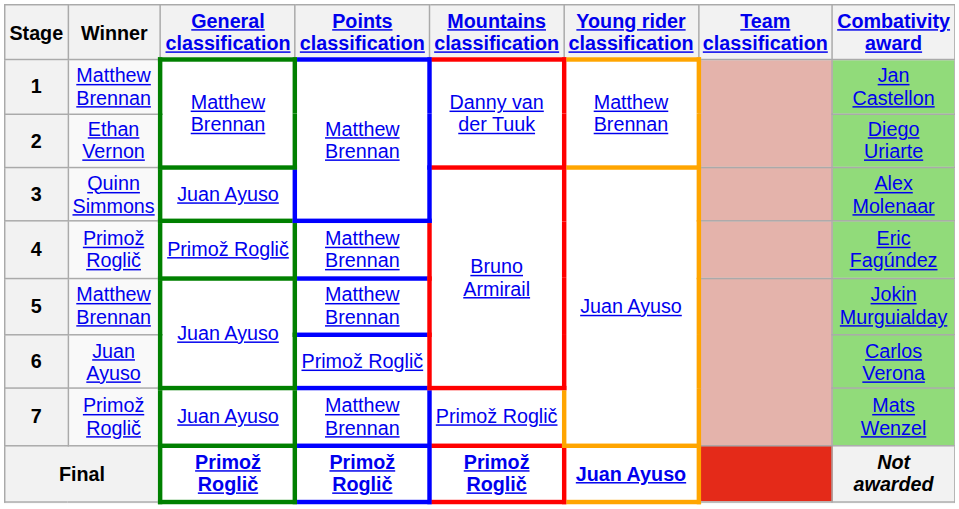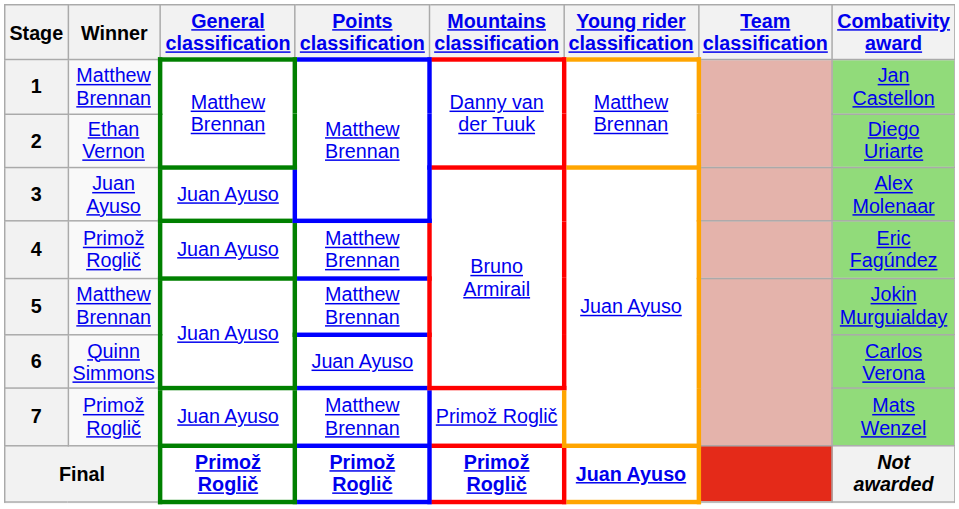 <table class="wikitable" style="text-align: center; font-size:smaller;">
 <tr style="background:#efefef;">
 <th style="width:2%;">Stage</th>
 <th style="width:14%;">Winner</th>
 <th style="width:14%;"><a href='#'>General classification</a><br></th>
 <th style="width:14%;"><a href='#'>Points classification</a><br></th>
 <th style="width:14%;"><a href='#'>Mountains classification</a><br></th>
 <th style="width:14%;"><a href='#'>Young rider classification</a><br></th>
 <th style="width:14%;"><a href='#'>Team classification</a><br></th>
 <th style="width:14%;"><a href='#'>Combativity award</a><br></th>
 </tr>
 <tr>
 <th>1</th>
 <td><a href='#'>Matthew Brennan</a></td>
 <td style="background:white; border:3px solid green;" rowspan="2"><a href='#'>Matthew Brennan</a></td>
 <td style="background:white; border:3px solid blue;" rowspan="3"><a href='#'>Matthew Brennan</a></td>
 <td style="background:white; border:3px solid red;" rowspan="2"><a href='#'>Danny van der Tuuk</a></td>
 <td style="background:white; border:3px solid orange;" rowspan="2"><a href='#'>Matthew Brennan</a></td>
 <td style="background:#E4B3AB;" rowspan="2"></td>
 <td style="background:#91DB7A;"><a href='#'>Jan Castellon</a></td>
 </tr>
 <tr>
 <th>2</th>
 <td><a href='#'>Ethan Vernon</a></td>
 <td style="background:#91DB7A;"><a href='#'>Diego Uriarte</a></td>
 </tr>
 <tr>
 <th>3</th>
-<td><a href='#'>Quinn Simmons</a></td>
+<td><a href='#'>Juan Ayuso</a></td>
 <td style="background:white; border:3px solid green;"><a href='#'>Juan Ayuso</a></td>
 <td style="background:white; border:3px solid red;" rowspan="4"><a href='#'>Bruno Armirail</a></td>
 <td style="background:white; border:3px solid orange;" rowspan="5"><a href='#'>Juan Ayuso</a></td>
 <td style="background:#E4B3AB;"></td>
 <td style="background:#91DB7A;"><a href='#'>Alex Molenaar</a></td>
 </tr>
 <tr>
 <th>4</th>
 <td><a href='#'>Primož Roglič</a></td>
-<td style="background:white; border:3px solid green;"><a href='#'>Primož Roglič</a></td>
+<td style="background:white; border:3px solid green;"><a href='#'>Juan Ayuso</a></td>
 <td style="background:white; border:3px solid blue;"><a href='#'>Matthew Brennan</a></td>
 <td style="background:#E4B3AB;"></td>
 <td style="background:#91DB7A;"><a href='#'>Eric Fagúndez</a></td>
 </tr>
 <tr>
 <th>5</th>
 <td><a href='#'>Matthew Brennan</a></td>
 <td style="background:white; border:3px solid green;" rowspan="2"><a href='#'>Juan Ayuso</a></td>
 <td style="background:white; border:3px solid blue;"><a href='#'>Matthew Brennan</a></td>
 <td style="background:#E4B3AB;" rowspan="3"></td>
 <td style="background:#91DB7A;"><a href='#'>Jokin Murguialday</a></td>
 </tr>
 <tr>
 <th>6</th>
-<td><a href='#'>Juan Ayuso</a></td>
-<td style="background:white; border:3px solid blue;"><a href='#'>Primož Roglič</a></td>
+<td><a href='#'>Quinn Simmons</a></td>
+<td style="background:white; border:3px solid blue;"><a href='#'>Juan Ayuso</a></td>
 <td style="background:#91DB7A;"><a href='#'>Carlos Verona</a></td>
 </tr>
 <tr>
 <th>7</th>
 <td><a href='#'>Primož Roglič</a></td>
 <td style="background:white; border:3px solid green;"><a href='#'>Juan Ayuso</a></td>
 <td style="background:white; border:3px solid blue;"><a href='#'>Matthew Brennan</a></td>
 <td style="background:white; border:3px solid red;"><a href='#'>Primož Roglič</a></td>
 <td style="background:#91DB7A;"><a href='#'>Mats Wenzel</a></td>
 </tr>
 <tr>
 <th colspan="2">Final</th>
 <th style="background:white; border:3px solid green;"><a href='#'>Primož Roglič</a></th>
 <th style="background:white; border:3px solid blue;"><a href='#'>Primož Roglič</a></th>
 <th style="background:white; border:3px solid red;"><a href='#'>Primož Roglič</a></th>
 <th style="background:white; border:3px solid orange;"><a href='#'>Juan Ayuso</a></th>
 <th style="background:#E42A19;"></th>
 <th><em>Not awarded</em></th>
 </tr>
 </table>
